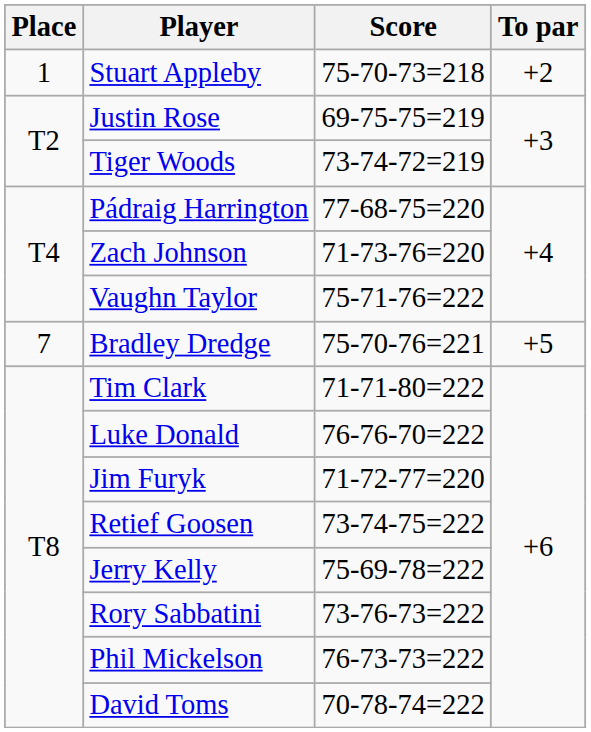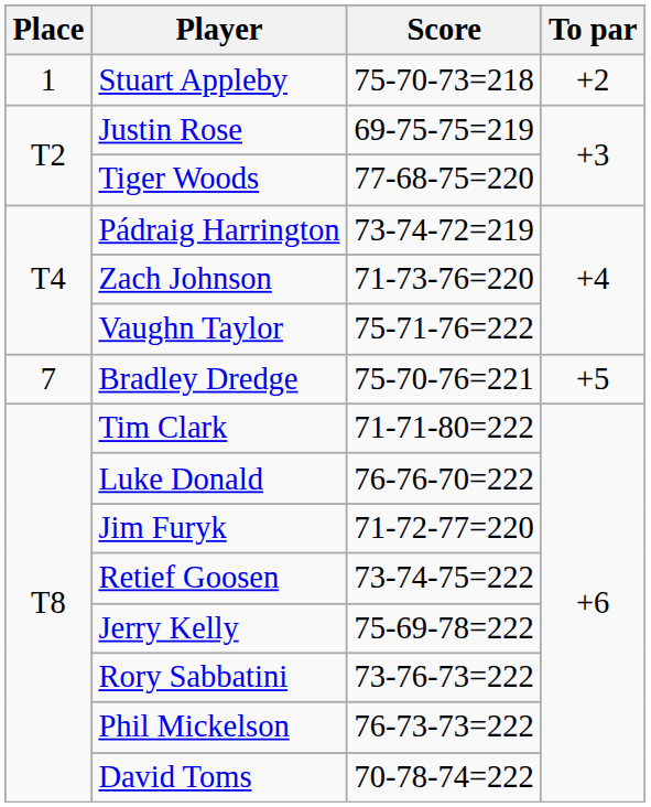 <table class="wikitable">
 <tr>
 <th>Place</th>
 <th>Player</th>
 <th>Score</th>
 <th>To par</th>
 </tr>
 <tr>
 <td align="center">1</td>
 <td> <a href='#'>Stuart Appleby</a></td>
 <td align="center">75-70-73=218</td>
 <td align="center">+2</td>
 </tr>
 <tr>
 <td rowspan=2 align="center">T2</td>
 <td> <a href='#'>Justin Rose</a></td>
 <td align="center">69-75-75=219</td>
 <td rowspan=2 align="center">+3</td>
 </tr>
 <tr>
 <td> <a href='#'>Tiger Woods</a></td>
-<td align="center">73-74-72=219</td>
+<td align="center">77-68-75=220</td>
 </tr>
 <tr>
 <td rowspan=3 align="center">T4</td>
 <td> <a href='#'>Pádraig Harrington</a></td>
-<td align="center">77-68-75=220</td>
+<td align="center">73-74-72=219</td>
 <td rowspan=3 align="center">+4</td>
 </tr>
 <tr>
 <td> <a href='#'>Zach Johnson</a></td>
 <td align="center">71-73-76=220</td>
 </tr>
 <tr>
 <td> <a href='#'>Vaughn Taylor</a></td>
 <td align="center">75-71-76=222</td>
 </tr>
 <tr>
 <td align="center">7</td>
 <td> <a href='#'>Bradley Dredge</a></td>
 <td align="center">75-70-76=221</td>
 <td align="center">+5</td>
 </tr>
 <tr>
 <td rowspan=8 align="center">T8</td>
 <td> <a href='#'>Tim Clark</a></td>
 <td align="center">71-71-80=222</td>
 <td rowspan=8 align="center">+6</td>
 </tr>
 <tr>
 <td> <a href='#'>Luke Donald</a></td>
 <td align="center">76-76-70=222</td>
 </tr>
 <tr>
 <td> <a href='#'>Jim Furyk</a></td>
 <td align="center">71-72-77=220</td>
 </tr>
 <tr>
 <td> <a href='#'>Retief Goosen</a></td>
 <td align="center">73-74-75=222</td>
 </tr>
 <tr>
 <td> <a href='#'>Jerry Kelly</a></td>
 <td align="center">75-69-78=222</td>
 </tr>
 <tr>
 <td> <a href='#'>Rory Sabbatini</a></td>
 <td align="center">73-76-73=222</td>
 </tr>
 <tr>
 <td> <a href='#'>Phil Mickelson</a></td>
 <td align="center">76-73-73=222</td>
 </tr>
 <tr>
 <td> <a href='#'>David Toms</a></td>
 <td align="center">70-78-74=222</td>
 </tr>
 </table>
